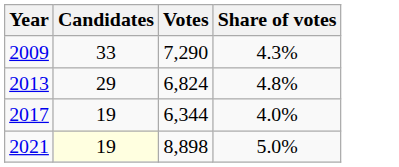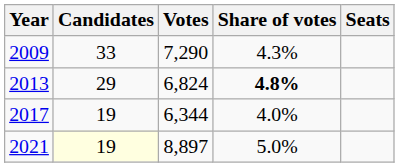 <table class="wikitable" style="text-align:center">
 <tr>
 <th>Year</th>
 <th>Candidates</th>
 <th>Votes</th>
 <th>Share of votes</th>
+<th>Seats</th>
 </tr>
 <tr>
 <td><a href='#'>2009</a></td>
 <td>33</td>
 <td>7,290</td>
 <td>4.3%</td>
+<td></td>
 </tr>
 <tr>
 <td><a href='#'>2013</a></td>
 <td>29</td>
 <td>6,824</td>
-<td>4.8%</td>
+<td><strong>4.8%</strong></td>
+<td></td>
 </tr>
 <tr>
 <td><a href='#'>2017</a></td>
 <td>19</td>
 <td>6,344</td>
 <td>4.0%</td>
+<td></td>
 </tr>
 <tr>
 <td><a href='#'>2021</a></td>
 <td style="background: lightyellow;">19</td>
-<td>8,898</td>
+<td>8,897</td>
 <td>5.0%</td>
+<td></td>
 </tr>
 </table>
